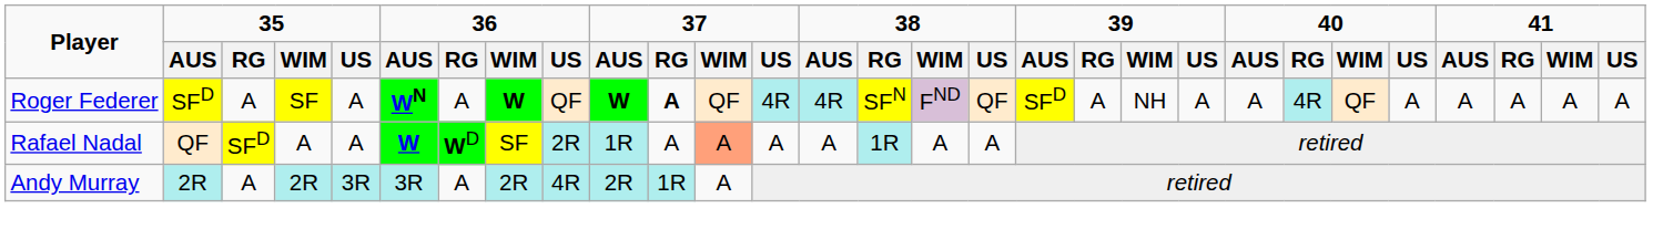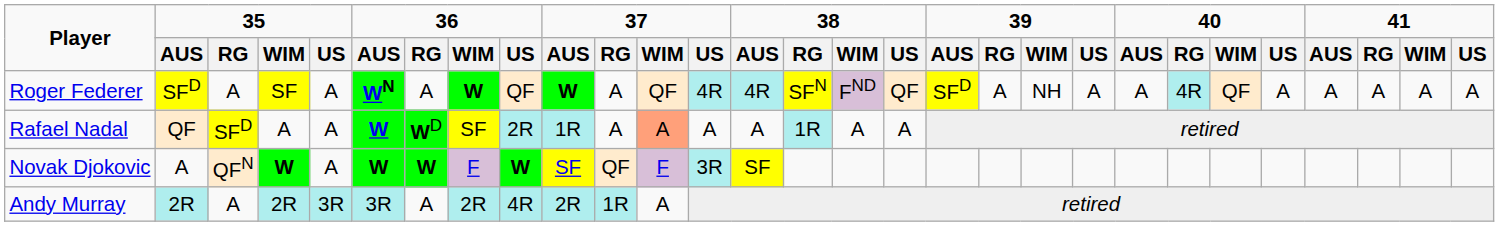 <table class="wikitable" style="text-align:center;font-size:97%">
 <tr>
 <td colspan="1" rowspan="2"><strong>Player</strong></td>
 <td colspan=4><strong>35</strong></td>
 <td colspan=4><strong>36</strong></td>
 <td colspan=4><strong>37</strong></td>
 <td colspan=4><strong>38</strong></td>
 <td colspan=4><strong>39</strong></td>
 <td colspan=4><strong>40</strong></td>
 <td colspan=4><strong>41</strong></td>
 </tr>
 <tr>
 <th width="25">AUS</th>
 <th width="25">RG</th>
 <th width="25">WIM</th>
 <th width="25">US</th>
 <th width="25">AUS</th>
 <th width="25">RG</th>
 <th width="25">WIM</th>
 <th width="25">US</th>
 <th width="25">AUS</th>
 <th width="25">RG</th>
 <th width="25">WIM</th>
 <th width="25">US</th>
 <th width="25">AUS</th>
 <th width="25">RG</th>
 <th width="25">WIM</th>
 <th width="25">US</th>
 <th width="25">AUS</th>
 <th width="25">RG</th>
 <th width="25">WIM</th>
 <th width="25">US</th>
 <th width="25">AUS</th>
 <th width="25">RG</th>
 <th width="25">WIM</th>
 <th width="25">US</th>
 <th width="25">AUS</th>
 <th width="25">RG</th>
 <th width="25">WIM</th>
 <th width="25">US</th>
 </tr>
 <tr>
 <td style="text-align:left "> <a href='#'>Roger Federer</a></td>
 <td bgcolor=yellow>SF<sup>D</sup></td>
 <td>A</td>
 <td bgcolor=yellow>SF</td>
 <td>A</td>
 <td bgcolor=lime><strong><a href='#'>W</a><sup>N</sup></strong></td>
 <td>A</td>
 <td bgcolor=lime><strong>W</strong></td>
 <td bgcolor="#ffebcd">QF</td>
 <td bgcolor=lime><strong>W</strong></td>
-<td><strong>A</strong></td>
+<td>A</td>
 <td bgcolor="#ffebcd">QF</td>
 <td bgcolor="#afeeee">4R</td>
 <td bgcolor="#afeeee">4R</td>
 <td bgcolor="yellow">SF<sup>N</sup></td>
 <td bgcolor=thistle>F<sup>ND</sup></td>
 <td bgcolor="#ffebcd">QF</td>
 <td bgcolor=yellow>SF<sup>D</sup></td>
 <td>A</td>
 <td>NH</td>
 <td>A</td>
 <td>A</td>
 <td bgcolor="#afeeee">4R</td>
 <td bgcolor="#ffebcd">QF</td>
 <td>A</td>
 <td>A</td>
 <td>A</td>
 <td>A</td>
 <td>A</td>
 </tr>
 <tr>
 <td style="text-align:left "> <a href='#'>Rafael Nadal</a></td>
 <td bgcolor="ffebcd">QF</td>
 <td bgcolor="yellow">SF<sup>D</sup></td>
 <td>A</td>
 <td>A</td>
 <td bgcolor=lime><strong><a href='#'>W</a></strong></td>
 <td bgcolor=lime><strong>W</strong><sup>D</sup></td>
 <td bgcolor="yellow">SF</td>
 <td style="background:#afeeee;">2R</td>
 <td style="background:#afeeee;">1R</td>
 <td>A</td>
 <td style="background: lightsalmon;">A</td>
 <td>A</td>
 <td>A</td>
 <td style="background:#afeeee;">1R</td>
 <td>A</td>
 <td>A</td>
 <td bgcolor=efefef colspan=12><em>retired</em></td>
 </tr>
 <tr>
+<td style="text-align:left "> <a href='#'>Novak Djokovic</a></td>
+<td>A</td>
+<td bgcolor="#ffebcd">QF<sup>N</sup></td>
+<td bgcolor=lime><strong>W</strong></td>
+<td>A</td>
+<td bgcolor=lime><strong>W</strong></td>
+<td bgcolor=lime><strong>W</strong></td>
+<td bgcolor=thistle><a href='#'>F</a></td>
+<td bgcolor=lime><strong>W</strong></td>
+<td bgcolor="yellow"><a href='#'>SF</a></td>
+<td bgcolor="#ffebcd">QF</td>
+<td bgcolor=thistle><a href='#'>F</a></td>
+<td style="background:#afeeee;">3R</td>
+<td bgcolor="yellow">SF</td>
+<td></td>
+<td></td>
+<td></td>
+<td></td>
+<td></td>
+<td></td>
+<td></td>
+<td></td>
+<td></td>
+<td></td>
+<td></td>
+<td></td>
+<td></td>
+<td></td>
+<td></td>
+</tr>
+<tr>
 <td style="text-align:left "> <a href='#'>Andy Murray</a></td>
 <td style="background:#afeeee;">2R</td>
 <td>A</td>
 <td style="background:#afeeee;">2R</td>
 <td style="background:#afeeee;">3R</td>
 <td style="background:#afeeee;">3R</td>
 <td>A</td>
 <td style="background:#afeeee;">2R</td>
 <td style="background:#afeeee;">4R</td>
 <td style="background:#afeeee;">2R</td>
 <td style="background:#afeeee;">1R</td>
 <td>A</td>
 <td bgcolor=efefef colspan=17><em>retired</em></td>
 </tr>
 </table>
